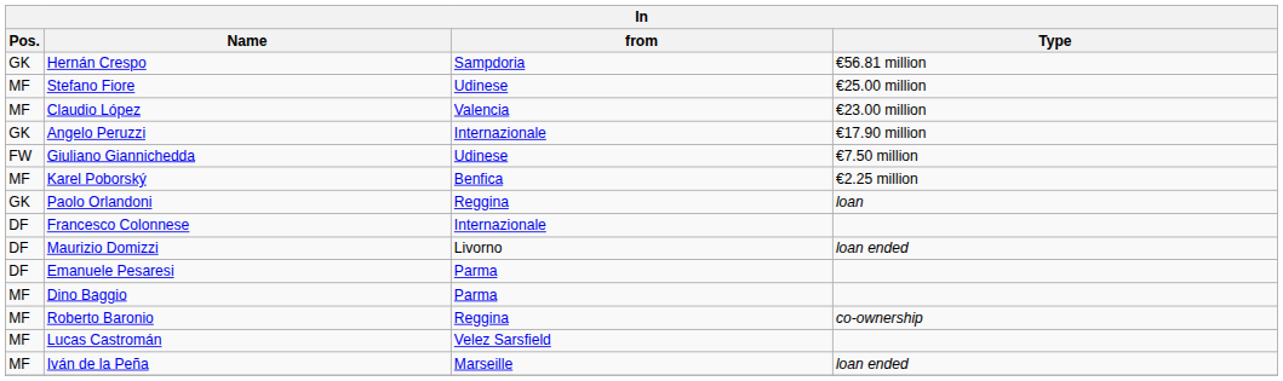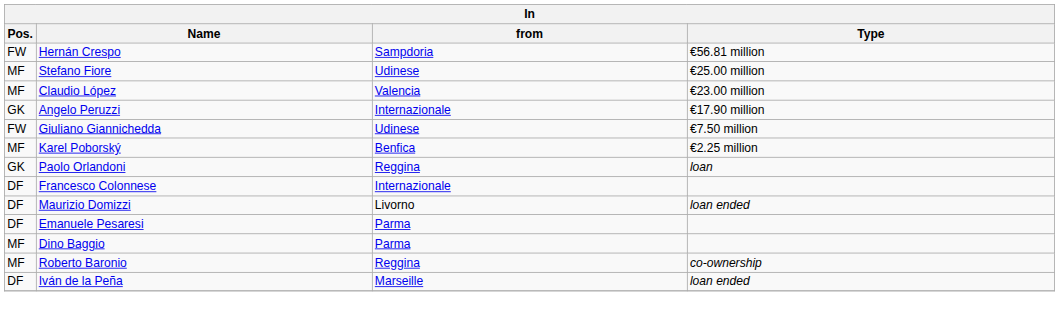 <table class="wikitable" style="font-size:90%;width:99%;">
 <tr>
 <th colspan="4">In</th>
 </tr>
 <tr>
 <th width=3%>Pos.</th>
 <th width=32%>Name</th>
 <th width=30%>from</th>
 <th width=35%>Type</th>
 </tr>
 <tr>
-<td>GK</td>
+<td>FW</td>
 <td><a href='#'>Hernán Crespo</a></td>
 <td><a href='#'>Sampdoria</a></td>
 <td>€56.81 million</td>
 </tr>
 <tr>
 <td>MF</td>
 <td><a href='#'>Stefano Fiore</a></td>
 <td><a href='#'>Udinese</a></td>
 <td>€25.00 million</td>
 </tr>
 <tr>
 <td>MF</td>
 <td><a href='#'>Claudio López</a></td>
 <td><a href='#'>Valencia</a></td>
 <td>€23.00 million</td>
 </tr>
 <tr>
 <td>GK</td>
 <td><a href='#'>Angelo Peruzzi</a></td>
 <td><a href='#'>Internazionale</a></td>
 <td>€17.90 million</td>
 </tr>
 <tr>
 <td>FW</td>
 <td><a href='#'>Giuliano Giannichedda</a></td>
 <td><a href='#'>Udinese</a></td>
 <td>€7.50 million</td>
 </tr>
 <tr>
 <td>MF</td>
 <td><a href='#'>Karel Poborský</a></td>
 <td><a href='#'>Benfica</a></td>
 <td>€2.25 million</td>
 </tr>
 <tr>
 <td>GK</td>
 <td><a href='#'>Paolo Orlandoni</a></td>
 <td><a href='#'>Reggina</a></td>
 <td><em>loan</em></td>
 </tr>
 <tr>
 <td>DF</td>
 <td><a href='#'>Francesco Colonnese</a></td>
 <td><a href='#'>Internazionale</a></td>
 <td></td>
 </tr>
 <tr>
 <td>DF</td>
 <td><a href='#'>Maurizio Domizzi</a></td>
 <td>Livorno</td>
 <td><em>loan ended</em></td>
 </tr>
 <tr>
 <td>DF</td>
 <td><a href='#'>Emanuele Pesaresi</a></td>
 <td><a href='#'>Parma</a></td>
 <td></td>
 </tr>
 <tr>
 <td>MF</td>
 <td><a href='#'>Dino Baggio</a></td>
 <td><a href='#'>Parma</a></td>
 <td></td>
 </tr>
 <tr>
 <td>MF</td>
 <td><a href='#'>Roberto Baronio</a></td>
 <td><a href='#'>Reggina</a></td>
 <td><em>co-ownership</em></td>
 </tr>
 <tr>
-<td>MF</td>
-<td><a href='#'>Lucas Castromán</a></td>
-<td><a href='#'>Velez Sarsfield</a></td>
-<td></td>
-</tr>
-<tr>
-<td>MF</td>
+<td>DF</td>
 <td><a href='#'>Iván de la Peña</a></td>
 <td><a href='#'>Marseille</a></td>
 <td><em>loan ended</em></td>
 </tr>
 <tr>
 </tr>
 </table>
